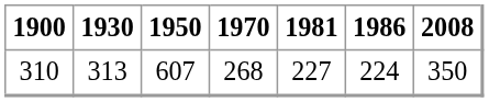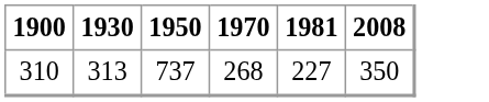 <table align="left" rules="all" cellspacing="0" cellpadding="4" style="border: 1px solid #999; border-right: 2px solid #999; border-bottom:2px solid #999">
 <tr>
 <th>1900</th>
 <th>1930</th>
 <th>1950</th>
 <th>1970</th>
 <th>1981</th>
-<th>1986</th>
 <th>2008</th>
 </tr>
 <tr>
 <td align=center>310</td>
 <td align=center>313</td>
-<td align=center>607</td>
+<td align=center>737</td>
 <td align=center>268</td>
 <td align=center>227</td>
-<td align=center>224</td>
 <td align=center>350</td>
 </tr>
 </table>
